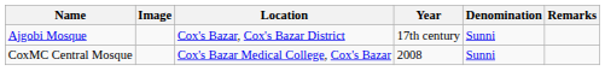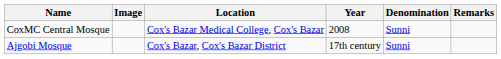 <table class="wikitable sortable">
 <tr>
 <th>Name</th>
 <th align=center class=unsortable>Image</th>
 <th>Location</th>
 <th>Year</th>
 <th>Denomination</th>
 <th align=left class=unsortable>Remarks</th>
 </tr>
 <tr valign=top>
+<td>CoxMC Central Mosque</td>
+<td></td>
+<td><a href='#'>Cox's Bazar Medical College</a>, <a href='#'>Cox's Bazar</a></td>
+<td>2008</td>
+<td><a href='#'>Sunni</a></td>
+<td></td>
+</tr>
+<tr valign=top>
 <td><a href='#'>Ajgobi Mosque</a></td>
 <td></td>
 <td><a href='#'>Cox's Bazar</a>, <a href='#'>Cox's Bazar District</a></td>
 <td>17th century</td>
 <td><a href='#'>Sunni</a></td>
 <td></td>
 </tr>
-<tr valign=top>
-<td>CoxMC Central Mosque</td>
-<td></td>
-<td><a href='#'>Cox's Bazar Medical College</a>, <a href='#'>Cox's Bazar</a></td>
-<td>2008</td>
-<td><a href='#'>Sunni</a></td>
-<td></td>
-</tr>
 </table>
